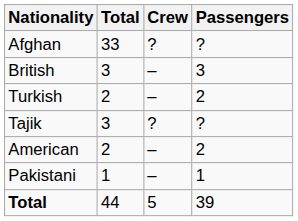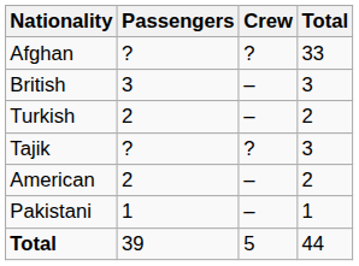 <table class="wikitable"   >
 <tr>
 <th>Nationality</th>
+<th>Passengers</th>
+<th>Crew</th>
 <th>Total</th>
-<th>Crew</th>
-<th>Passengers</th>
 </tr>
 <tr>
 <td>Afghan</td>
-<td>33</td>
 <td>?</td>
 <td>?</td>
+<td>33</td>
 </tr>
 <tr>
 <td>British</td>
 <td>3</td>
 <td>–</td>
 <td>3</td>
 </tr>
 <tr>
 <td>Turkish</td>
 <td>2</td>
 <td>–</td>
 <td>2</td>
 </tr>
 <tr>
 <td>Tajik</td>
-<td>3</td>
 <td>?</td>
 <td>?</td>
+<td>3</td>
 </tr>
 <tr>
 <td>American</td>
 <td>2</td>
 <td>–</td>
 <td>2</td>
 </tr>
 <tr>
 <td>Pakistani</td>
 <td>1</td>
 <td>–</td>
 <td>1</td>
 </tr>
 <tr>
 <td><strong>Total</strong></td>
+<td>39</td>
+<td>5</td>
 <td>44</td>
-<td>5</td>
-<td>39</td>
 </tr>
 </table>
